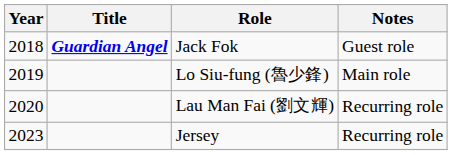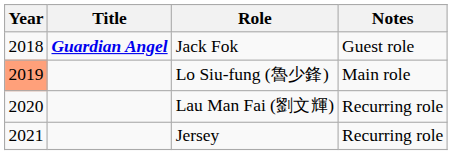 <table class="wikitable">
 <tr>
 <th>Year</th>
 <th>Title</th>
 <th>Role</th>
 <th>Notes</th>
 </tr>
 <tr>
 <td>2018</td>
 <td><strong><em><a href='#'>Guardian Angel</a></em></strong></td>
 <td>Jack Fok</td>
 <td>Guest role</td>
 </tr>
 <tr>
-<td>2019</td>
+<td style="background: lightsalmon;">2019</td>
 <td><em></em></td>
 <td>Lo Siu-fung (魯少鋒)</td>
 <td>Main role</td>
 </tr>
 <tr>
 <td>2020</td>
 <td><em></em></td>
 <td>Lau Man Fai (劉文輝)</td>
 <td>Recurring role</td>
 </tr>
 <tr>
-<td>2023</td>
+<td>2021</td>
 <td><em></em></td>
 <td>Jersey</td>
 <td>Recurring role</td>
 </tr>
 </table>
